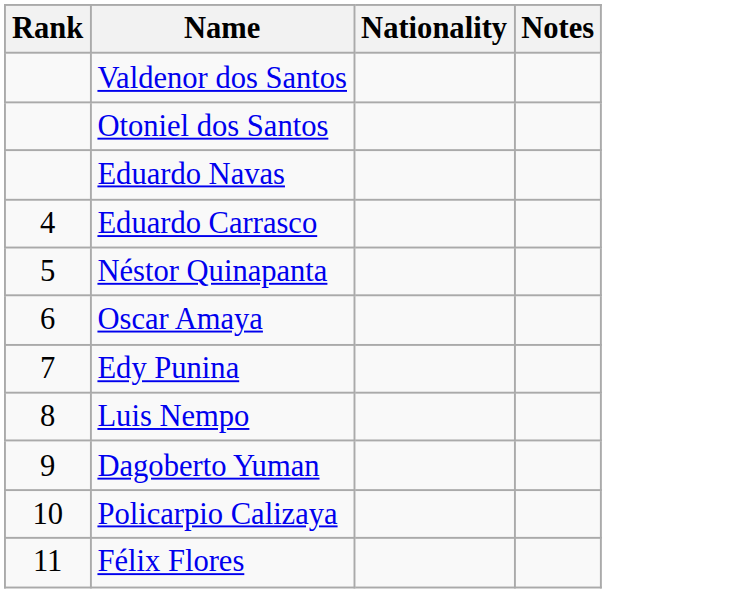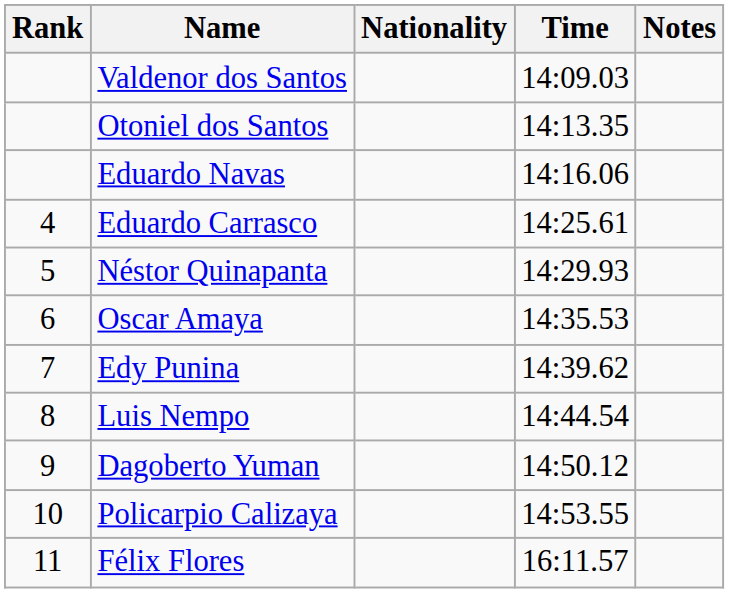 <table class="wikitable sortable" style="text-align:center">
 <tr>
 <th>Rank</th>
 <th>Name</th>
 <th>Nationality</th>
+<th>Time</th>
 <th>Notes</th>
 </tr>
 <tr>
 <td></td>
 <td align=left><a href='#'>Valdenor dos Santos</a></td>
 <td align=left></td>
+<td>14:09.03</td>
 <td></td>
 </tr>
 <tr>
 <td></td>
 <td align=left><a href='#'>Otoniel dos Santos</a></td>
 <td align=left></td>
+<td>14:13.35</td>
 <td></td>
 </tr>
 <tr>
 <td></td>
 <td align=left><a href='#'>Eduardo Navas</a></td>
 <td align=left></td>
+<td>14:16.06</td>
 <td></td>
 </tr>
 <tr>
 <td>4</td>
 <td align=left><a href='#'>Eduardo Carrasco</a></td>
 <td align=left></td>
+<td>14:25.61</td>
 <td></td>
 </tr>
 <tr>
 <td>5</td>
 <td align=left><a href='#'>Néstor Quinapanta</a></td>
 <td align=left></td>
+<td>14:29.93</td>
 <td></td>
 </tr>
 <tr>
 <td>6</td>
 <td align=left><a href='#'>Oscar Amaya</a></td>
 <td align=left></td>
+<td>14:35.53</td>
 <td></td>
 </tr>
 <tr>
 <td>7</td>
 <td align=left><a href='#'>Edy Punina</a></td>
 <td align=left></td>
+<td>14:39.62</td>
 <td></td>
 </tr>
 <tr>
 <td>8</td>
 <td align=left><a href='#'>Luis Nempo</a></td>
 <td align=left></td>
+<td>14:44.54</td>
 <td></td>
 </tr>
 <tr>
 <td>9</td>
 <td align=left><a href='#'>Dagoberto Yuman</a></td>
 <td align=left></td>
+<td>14:50.12</td>
 <td></td>
 </tr>
 <tr>
 <td>10</td>
 <td align=left><a href='#'>Policarpio Calizaya</a></td>
 <td align=left></td>
+<td>14:53.55</td>
 <td></td>
 </tr>
 <tr>
 <td>11</td>
 <td align=left><a href='#'>Félix Flores</a></td>
 <td align=left></td>
+<td>16:11.57</td>
 <td></td>
 </tr>
 </table>
